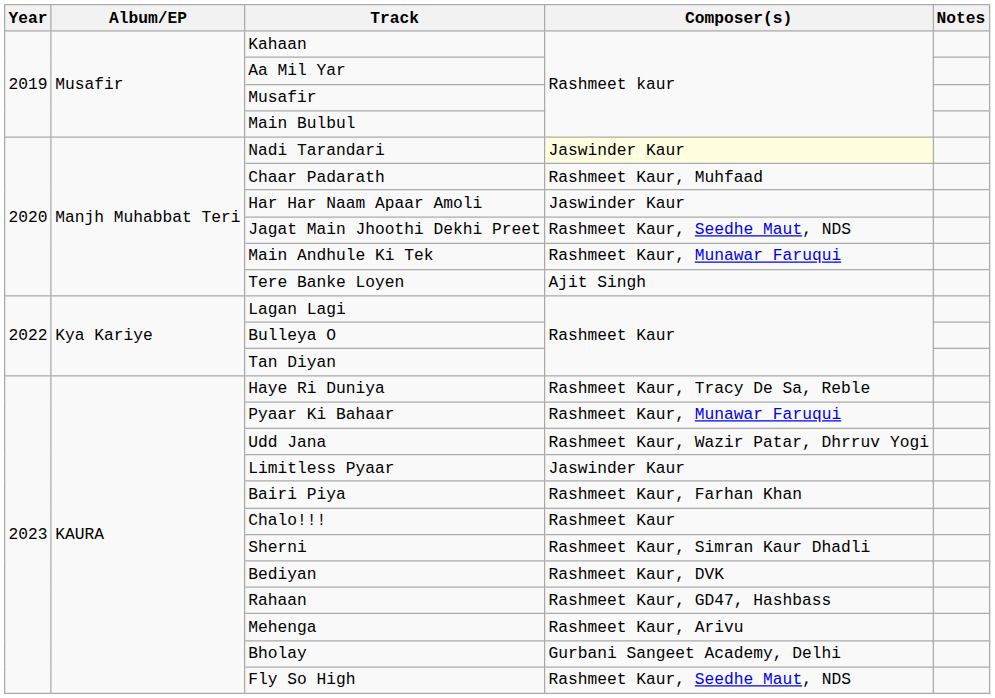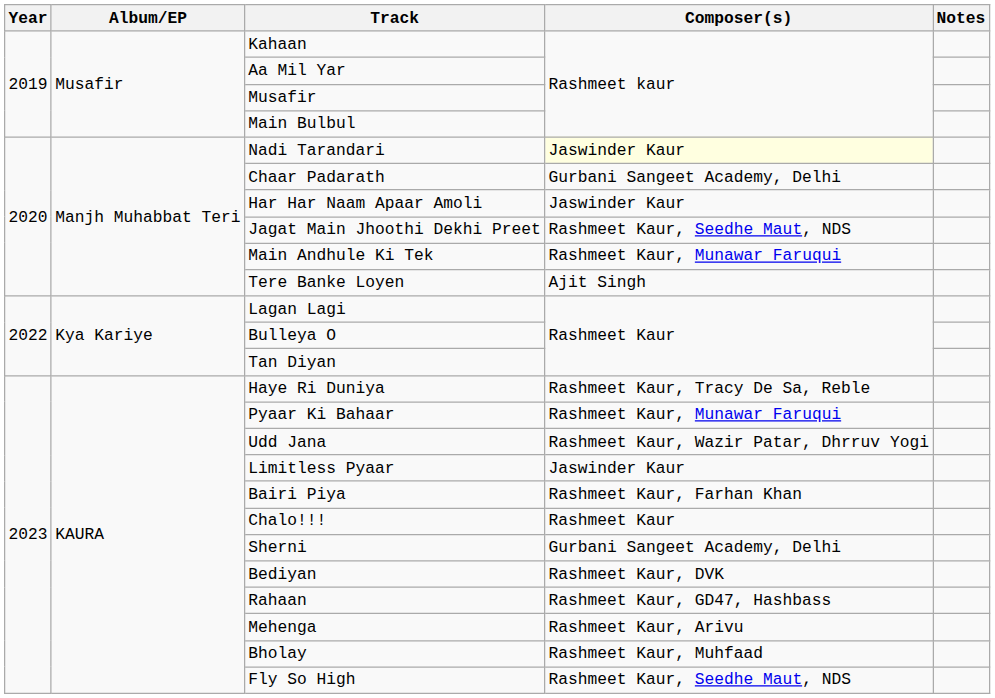 <table class="wikitable sortable">
 <tr>
 <th style="background:; text-align:center;"><strong>Year</strong></th>
 <th style="background:; text-align:center;"><strong>Album/EP</strong></th>
 <th style="background:; text-align:center;"><strong>Track</strong></th>
 <th style="background:; text-align:center;">Composer(s)</th>
 <th style="background:; text-align:center;"><strong>Notes</strong></th>
 </tr>
 <tr>
 <td rowspan="4">2019</td>
 <td rowspan="4">Musafir</td>
 <td>Kahaan</td>
 <td rowspan="4">Rashmeet kaur</td>
 <td></td>
 </tr>
 <tr>
 <td>Aa Mil Yar</td>
 <td></td>
 </tr>
 <tr>
 <td>Musafir</td>
 <td></td>
 </tr>
 <tr>
 <td>Main Bulbul</td>
 <td></td>
 </tr>
 <tr>
 <td rowspan="6">2020</td>
 <td rowspan="6">Manjh Muhabbat Teri</td>
 <td>Nadi Tarandari</td>
 <td style="background: lightyellow;">Jaswinder Kaur</td>
 <td></td>
 </tr>
 <tr>
 <td>Chaar Padarath</td>
-<td>Rashmeet Kaur, Muhfaad</td>
+<td>Gurbani Sangeet Academy, Delhi</td>
 <td></td>
 </tr>
 <tr>
 <td>Har Har Naam Apaar Amoli</td>
 <td>Jaswinder Kaur</td>
 <td></td>
 </tr>
 <tr>
 <td>Jagat Main Jhoothi Dekhi Preet</td>
 <td>Rashmeet Kaur, <a href='#'>Seedhe Maut</a>, NDS</td>
 <td></td>
 </tr>
 <tr>
 <td>Main Andhule Ki Tek</td>
 <td>Rashmeet Kaur, <a href='#'>Munawar Faruqui</a></td>
 <td></td>
 </tr>
 <tr>
 <td>Tere Banke Loyen</td>
 <td>Ajit Singh</td>
 <td></td>
 </tr>
 <tr>
 <td rowspan="3">2022</td>
 <td rowspan="3">Kya Kariye</td>
 <td>Lagan Lagi</td>
 <td rowspan="3">Rashmeet Kaur</td>
 <td></td>
 </tr>
 <tr>
 <td>Bulleya O</td>
 <td></td>
 </tr>
 <tr>
 <td>Tan Diyan</td>
 <td></td>
 </tr>
 <tr>
 <td rowspan="12">2023</td>
 <td rowspan="12">KAURA</td>
 <td>Haye Ri Duniya</td>
 <td>Rashmeet Kaur, Tracy De Sa, Reble</td>
 <td></td>
 </tr>
 <tr>
 <td>Pyaar Ki Bahaar</td>
 <td>Rashmeet Kaur, <a href='#'>Munawar Faruqui</a></td>
 <td></td>
 </tr>
 <tr>
 <td>Udd Jana</td>
 <td>Rashmeet Kaur, Wazir Patar, Dhrruv Yogi</td>
 <td></td>
 </tr>
 <tr>
 <td>Limitless Pyaar</td>
 <td>Jaswinder Kaur</td>
 <td></td>
 </tr>
 <tr>
 <td>Bairi Piya</td>
 <td>Rashmeet Kaur, Farhan Khan</td>
 <td></td>
 </tr>
 <tr>
 <td>Chalo!!!</td>
 <td>Rashmeet Kaur</td>
 <td></td>
 </tr>
 <tr>
 <td>Sherni</td>
-<td>Rashmeet Kaur, Simran Kaur Dhadli</td>
+<td>Gurbani Sangeet Academy, Delhi</td>
 <td></td>
 </tr>
 <tr>
 <td>Bediyan</td>
 <td>Rashmeet Kaur, DVK</td>
 <td></td>
 </tr>
 <tr>
 <td>Rahaan</td>
 <td>Rashmeet Kaur, GD47, Hashbass</td>
 <td></td>
 </tr>
 <tr>
 <td>Mehenga</td>
 <td>Rashmeet Kaur, Arivu</td>
 <td></td>
 </tr>
 <tr>
 <td>Bholay</td>
-<td>Gurbani Sangeet Academy, Delhi</td>
+<td>Rashmeet Kaur, Muhfaad</td>
 <td></td>
 </tr>
 <tr>
 <td>Fly So High</td>
 <td>Rashmeet Kaur, <a href='#'>Seedhe Maut</a>, NDS</td>
 <td></td>
 </tr>
 </table>
